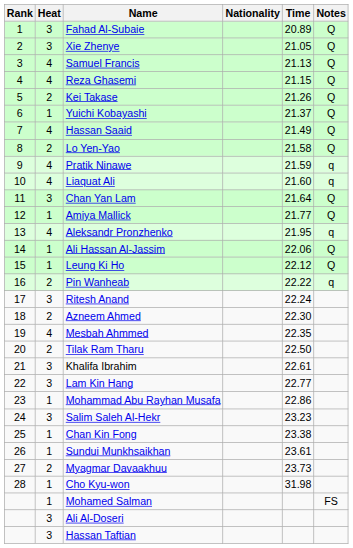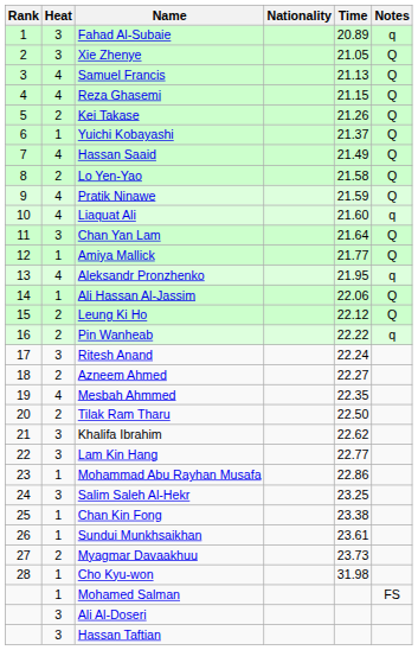 <table class="wikitable sortable" style="text-align:center; font-size:95%">
 <tr>
 <th>Rank</th>
 <th>Heat</th>
 <th>Name</th>
 <th>Nationality</th>
 <th>Time</th>
 <th>Notes</th>
 </tr>
 <tr bgcolor=ccffcc>
 <td>1</td>
 <td>3</td>
 <td align=left><a href='#'>Fahad Al-Subaie</a></td>
 <td align=left></td>
 <td>20.89</td>
-<td>Q</td>
+<td>q</td>
 </tr>
 <tr bgcolor=ccffcc>
 <td>2</td>
 <td>3</td>
 <td align=left><a href='#'>Xie Zhenye</a></td>
 <td align=left></td>
 <td>21.05</td>
 <td>Q</td>
 </tr>
 <tr bgcolor=ccffcc>
 <td>3</td>
 <td>4</td>
 <td align=left><a href='#'>Samuel Francis</a></td>
 <td align=left></td>
 <td>21.13</td>
 <td>Q</td>
 </tr>
 <tr bgcolor=ccffcc>
 <td>4</td>
 <td>4</td>
 <td align=left><a href='#'>Reza Ghasemi</a></td>
 <td align=left></td>
 <td>21.15</td>
 <td>Q</td>
 </tr>
 <tr bgcolor=ccffcc>
 <td>5</td>
 <td>2</td>
 <td align=left><a href='#'>Kei Takase</a></td>
 <td align=left></td>
 <td>21.26</td>
 <td>Q</td>
 </tr>
 <tr bgcolor=ccffcc>
 <td>6</td>
 <td>1</td>
 <td align=left><a href='#'>Yuichi Kobayashi</a></td>
 <td align=left></td>
 <td>21.37</td>
 <td>Q</td>
 </tr>
 <tr bgcolor=ccffcc>
 <td>7</td>
 <td>4</td>
 <td align=left><a href='#'>Hassan Saaid</a></td>
 <td align=left></td>
 <td>21.49</td>
 <td>Q</td>
 </tr>
 <tr bgcolor=ccffcc>
 <td>8</td>
 <td>2</td>
 <td align=left><a href='#'>Lo Yen-Yao</a></td>
 <td align=left></td>
 <td>21.58</td>
 <td>Q</td>
 </tr>
 <tr bgcolor=ddffdd>
 <td>9</td>
 <td>4</td>
 <td align=left><a href='#'>Pratik Ninawe</a></td>
 <td align=left></td>
 <td>21.59</td>
-<td>q</td>
+<td>Q</td>
 </tr>
 <tr bgcolor=ddffdd>
 <td>10</td>
 <td>4</td>
 <td align=left><a href='#'>Liaquat Ali</a></td>
 <td align=left></td>
 <td>21.60</td>
 <td>q</td>
 </tr>
 <tr bgcolor=ccffcc>
 <td>11</td>
 <td>3</td>
 <td align=left><a href='#'>Chan Yan Lam</a></td>
 <td align=left></td>
 <td>21.64</td>
 <td>Q</td>
 </tr>
 <tr bgcolor=ccffcc>
 <td>12</td>
 <td>1</td>
 <td align=left><a href='#'>Amiya Mallick</a></td>
 <td align=left></td>
 <td>21.77</td>
 <td>Q</td>
 </tr>
 <tr bgcolor=ddffdd>
 <td>13</td>
 <td>4</td>
 <td align=left><a href='#'>Aleksandr Pronzhenko</a></td>
 <td align=left></td>
 <td>21.95</td>
 <td>q</td>
 </tr>
 <tr bgcolor=ccffcc>
 <td>14</td>
 <td>1</td>
 <td align=left><a href='#'>Ali Hassan Al-Jassim</a></td>
 <td align=left></td>
 <td>22.06</td>
 <td>Q</td>
 </tr>
 <tr bgcolor=ccffcc>
 <td>15</td>
-<td>1</td>
+<td>2</td>
 <td align=left><a href='#'>Leung Ki Ho</a></td>
 <td align=left></td>
 <td>22.12</td>
 <td>Q</td>
 </tr>
 <tr bgcolor=ddffdd>
 <td>16</td>
 <td>2</td>
 <td align=left><a href='#'>Pin Wanheab</a></td>
 <td align=left></td>
 <td>22.22</td>
 <td>q</td>
 </tr>
 <tr>
 <td>17</td>
 <td>3</td>
 <td align=left><a href='#'>Ritesh Anand</a></td>
 <td align=left></td>
 <td>22.24</td>
 <td></td>
 </tr>
 <tr>
 <td>18</td>
 <td>2</td>
 <td align=left><a href='#'>Azneem Ahmed</a></td>
 <td align=left></td>
-<td>22.30</td>
+<td>22.27</td>
 <td></td>
 </tr>
 <tr>
 <td>19</td>
 <td>4</td>
 <td align=left><a href='#'>Mesbah Ahmmed</a></td>
 <td align=left></td>
 <td>22.35</td>
 <td></td>
 </tr>
 <tr>
 <td>20</td>
 <td>2</td>
 <td align=left><a href='#'>Tilak Ram Tharu</a></td>
 <td align=left></td>
 <td>22.50</td>
 <td></td>
 </tr>
 <tr>
 <td>21</td>
 <td>3</td>
 <td align=left>Khalifa Ibrahim</td>
 <td align=left></td>
-<td>22.61</td>
+<td>22.62</td>
 <td></td>
 </tr>
 <tr>
 <td>22</td>
 <td>3</td>
 <td align=left><a href='#'>Lam Kin Hang</a></td>
 <td align=left></td>
 <td>22.77</td>
 <td></td>
 </tr>
 <tr>
 <td>23</td>
 <td>1</td>
 <td align=left><a href='#'>Mohammad Abu Rayhan Musafa</a></td>
 <td align=left></td>
 <td>22.86</td>
 <td></td>
 </tr>
 <tr>
 <td>24</td>
 <td>3</td>
 <td align=left><a href='#'>Salim Saleh Al-Hekr</a></td>
 <td align=left></td>
-<td>23.23</td>
+<td>23.25</td>
 <td></td>
 </tr>
 <tr>
 <td>25</td>
 <td>1</td>
 <td align=left><a href='#'>Chan Kin Fong</a></td>
 <td align=left></td>
 <td>23.38</td>
 <td></td>
 </tr>
 <tr>
 <td>26</td>
 <td>1</td>
 <td align=left><a href='#'>Sundui Munkhsaikhan</a></td>
 <td align=left></td>
 <td>23.61</td>
 <td></td>
 </tr>
 <tr>
 <td>27</td>
 <td>2</td>
 <td align=left><a href='#'>Myagmar Davaakhuu</a></td>
 <td align=left></td>
 <td>23.73</td>
 <td></td>
 </tr>
 <tr>
 <td>28</td>
 <td>1</td>
 <td align=left><a href='#'>Cho Kyu-won</a></td>
 <td align=left></td>
 <td>31.98</td>
 <td></td>
 </tr>
 <tr>
 <td></td>
 <td>1</td>
 <td align=left><a href='#'>Mohamed Salman</a></td>
 <td align=left></td>
 <td></td>
 <td>FS</td>
 </tr>
 <tr>
 <td></td>
 <td>3</td>
 <td align=left><a href='#'>Ali Al-Doseri</a></td>
 <td align=left></td>
 <td></td>
 <td></td>
 </tr>
 <tr>
 <td></td>
 <td>3</td>
 <td align=left><a href='#'>Hassan Taftian</a></td>
 <td align=left></td>
 <td></td>
 <td></td>
 </tr>
 </table>
